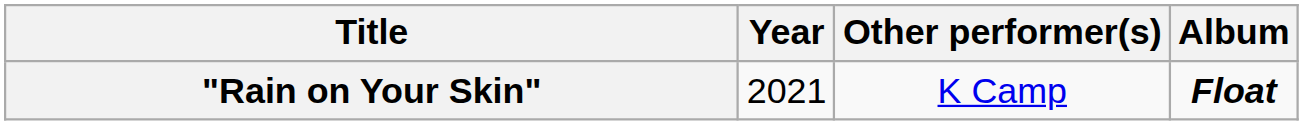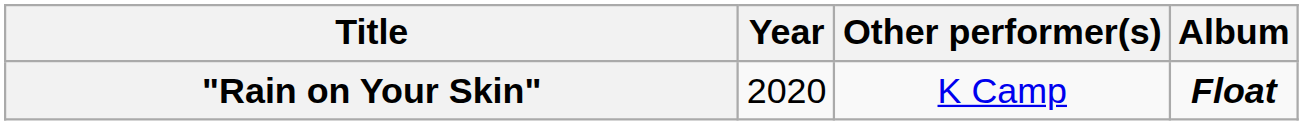 <table class="wikitable plainrowheaders" style="text-align:center;">
 <tr>
 <th scope="col" style="width:20em;">Title</th>
 <th scope="col">Year</th>
 <th scope="col">Other performer(s)</th>
 <th scope="col">Album</th>
 </tr>
 <tr>
 <th scope="row">"Rain on Your Skin"</th>
-<td>2021</td>
+<td>2020</td>
 <td><a href='#'>K Camp</a></td>
 <td><strong><em>Float</em></strong></td>
 </tr>
 </table>
